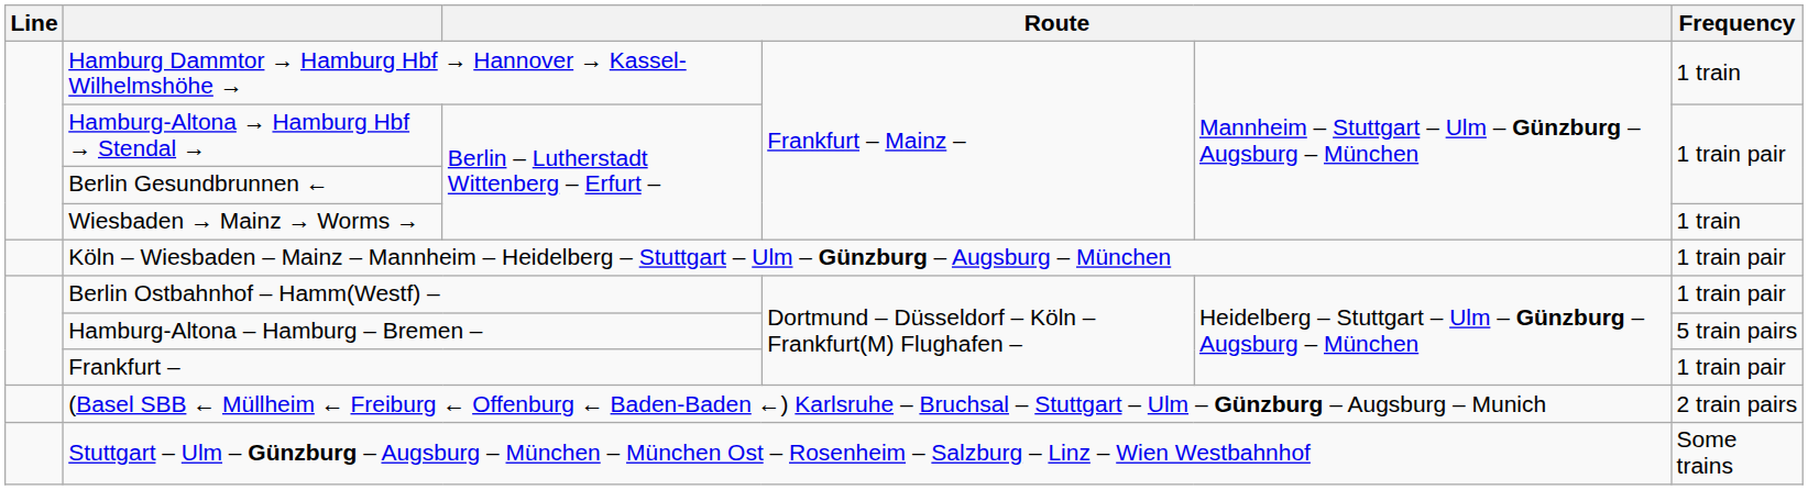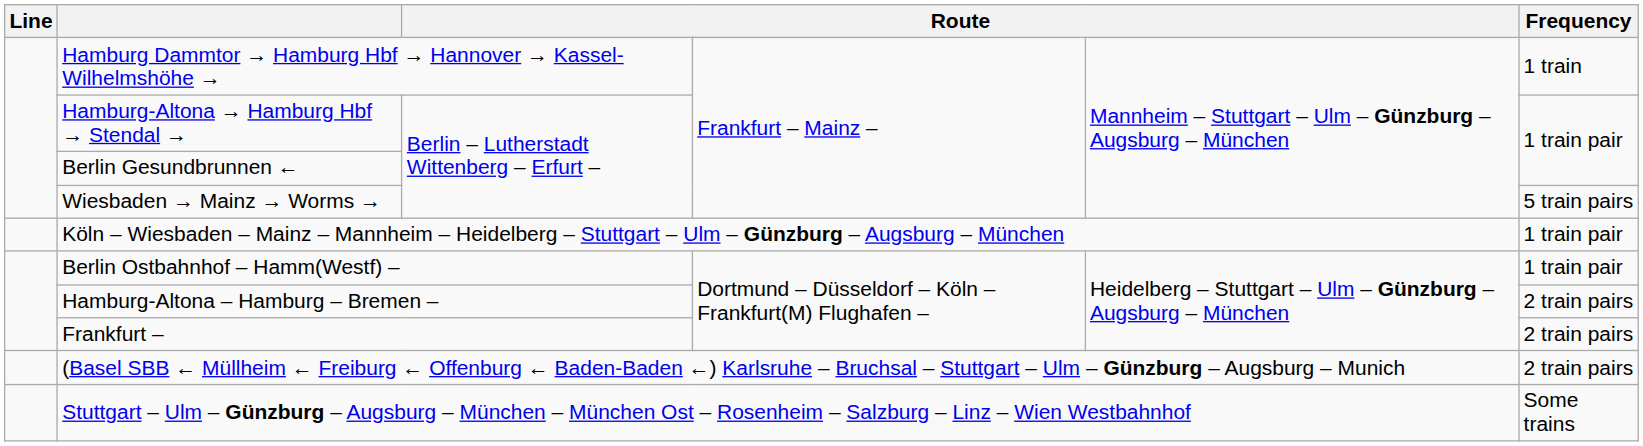 <table class="wikitable">
 <tr>
 <th>Line</th>
 <th></th>
 <th colspan="4">Route</th>
 <th>Frequency</th>
 </tr>
 <tr>
 <td rowspan="4"></td>
 <td colspan="2"><a href='#'>Hamburg Dammtor</a> → <a href='#'>Hamburg Hbf</a> → <a href='#'>Hannover</a> → <a href='#'>Kassel-Wilhelmshöhe</a> →</td>
 <td colspan="2" rowspan="4"><a href='#'>Frankfurt</a> – <a href='#'>Mainz</a> –</td>
 <td rowspan="4"><a href='#'>Mannheim</a> – <a href='#'>Stuttgart</a> – <a href='#'>Ulm</a> – <strong>Günzburg</strong> – <a href='#'>Augsburg</a> – <a href='#'>München</a></td>
 <td>1 train</td>
 </tr>
 <tr>
 <td><a href='#'>Hamburg-Altona</a> → <a href='#'>Hamburg Hbf</a> → <a href='#'>Stendal</a> →</td>
 <td rowspan="3"><a href='#'>Berlin</a> – <a href='#'>Lutherstadt Wittenberg</a> – <a href='#'>Erfurt</a> –</td>
 <td rowspan="2">1 train pair</td>
 </tr>
 <tr>
 <td>Berlin Gesundbrunnen ←</td>
 </tr>
 <tr>
 <td>Wiesbaden → Mainz → Worms →</td>
-<td>1 train</td>
+<td>5 train pairs</td>
 </tr>
 <tr>
 <td></td>
 <td colspan="5">Köln – Wiesbaden – Mainz – Mannheim – Heidelberg – <a href='#'>Stuttgart</a> – <a href='#'>Ulm</a> – <strong>Günzburg</strong> – <a href='#'>Augsburg</a> – <a href='#'>München</a></td>
 <td>1 train pair</td>
 </tr>
 <tr>
 <td rowspan="3"></td>
 <td colspan="3">Berlin Ostbahnhof – Hamm(Westf) –</td>
 <td rowspan="3">Dortmund – Düsseldorf – Köln – Frankfurt(M) Flughafen –</td>
 <td rowspan="3">Heidelberg – Stuttgart – <a href='#'>Ulm</a> – <strong>Günzburg</strong> – <a href='#'>Augsburg</a> – <a href='#'>München</a></td>
 <td>1 train pair</td>
 </tr>
 <tr>
 <td colspan="3">Hamburg-Altona – Hamburg – Bremen –</td>
-<td>5 train pairs</td>
+<td>2 train pairs</td>
 </tr>
 <tr>
 <td colspan="3">Frankfurt –</td>
-<td>1 train pair</td>
+<td>2 train pairs</td>
 </tr>
 <tr>
 <td></td>
 <td colspan="5">(<a href='#'>Basel SBB</a> ← <a href='#'>Müllheim</a> ← <a href='#'>Freiburg</a> ← <a href='#'>Offenburg</a> ← <a href='#'>Baden-Baden</a> ←) <a href='#'>Karlsruhe</a> – <a href='#'>Bruchsal</a> – <a href='#'>Stuttgart</a> – <a href='#'>Ulm</a> – <strong>Günzburg</strong> – Augsburg – Munich</td>
 <td>2 train pairs</td>
 </tr>
 <tr>
 <td></td>
 <td colspan="5"><a href='#'>Stuttgart</a> – <a href='#'>Ulm</a> – <strong>Günzburg</strong> – <a href='#'>Augsburg</a> – <a href='#'>München</a> – <a href='#'>München Ost</a> – <a href='#'>Rosenheim</a> – <a href='#'>Salzburg</a> – <a href='#'>Linz</a> – <a href='#'>Wien Westbahnhof</a></td>
 <td>Some trains</td>
 </tr>
 </table>
